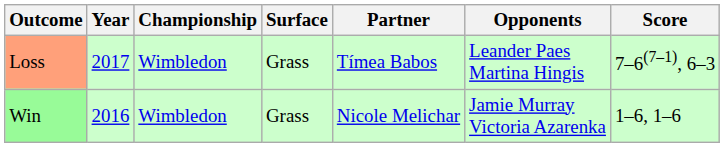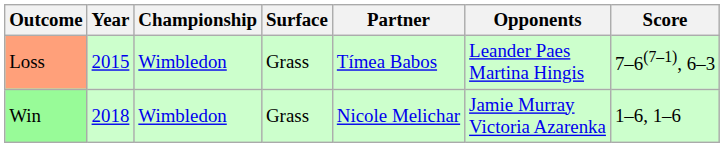 <table class="sortable wikitable" style=font-size:85%>
 <tr>
 <th>Outcome</th>
 <th>Year</th>
 <th>Championship</th>
 <th>Surface</th>
 <th>Partner</th>
 <th>Opponents</th>
 <th class="unsortable">Score</th>
 </tr>
 <tr style="background:#cfc;">
 <td style="background:#ffa07a;">Loss</td>
-<td><a href='#'>2017</a></td>
+<td><a href='#'>2015</a></td>
 <td><a href='#'>Wimbledon</a></td>
 <td>Grass</td>
 <td> <a href='#'>Tímea Babos</a></td>
 <td> <a href='#'>Leander Paes</a><br> <a href='#'>Martina Hingis</a></td>
 <td>7–6<sup>(7–1)</sup>, 6–3</td>
 </tr>
 <tr style="background:#cfc;">
 <td style="background:#98fb98;">Win</td>
-<td><a href='#'>2016</a></td>
+<td><a href='#'>2018</a></td>
 <td><a href='#'>Wimbledon</a></td>
 <td>Grass</td>
 <td> <a href='#'>Nicole Melichar</a></td>
 <td> <a href='#'>Jamie Murray</a><br> <a href='#'>Victoria Azarenka</a></td>
 <td>1–6, 1–6</td>
 </tr>
 </table>
